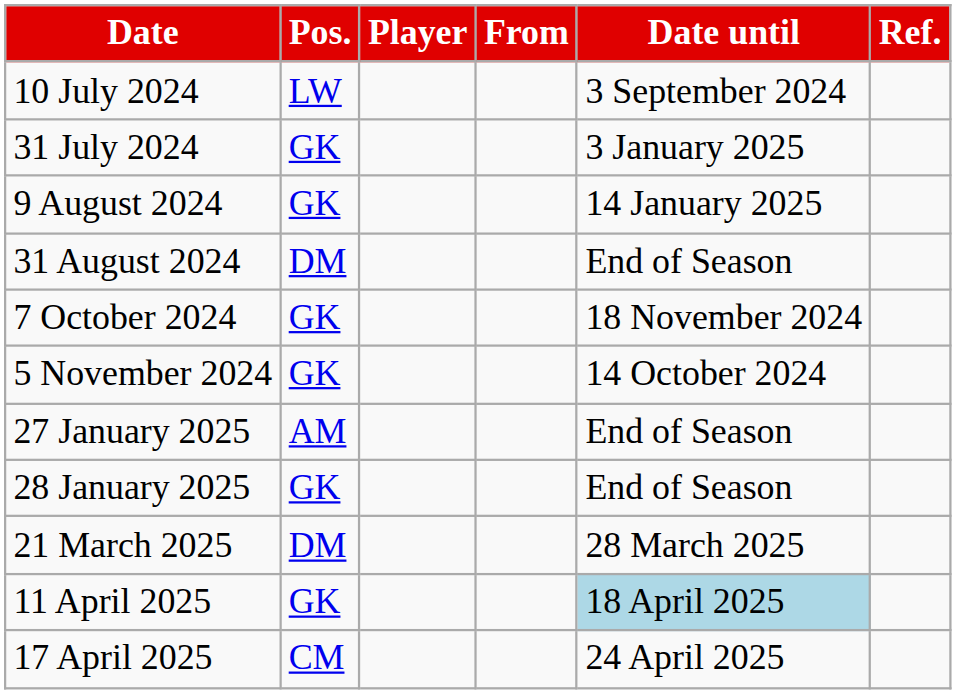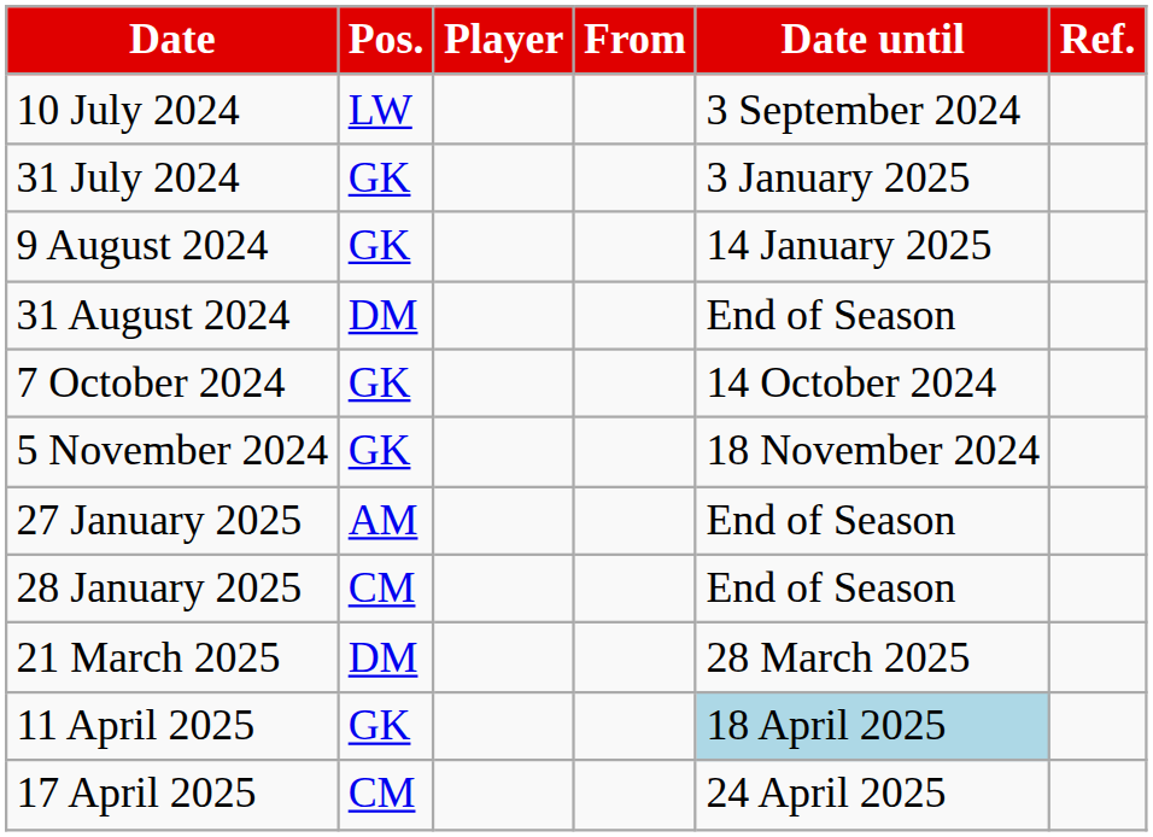 <table class="wikitable plainrowheaders sortable">
 <tr>
 <th style="background:#E00000;color:#fff;">Date</th>
 <th style="background:#E00000;color:#fff;">Pos.</th>
 <th style="background:#E00000;color:#fff;">Player</th>
 <th style="background:#E00000;color:#fff;">From</th>
 <th style="background:#E00000;color:#fff;">Date until</th>
 <th style="background:#E00000;color:#fff;">Ref.</th>
 </tr>
 <tr>
 <td>10 July 2024</td>
 <td><a href='#'>LW</a></td>
 <td></td>
 <td></td>
 <td>3 September 2024</td>
 <td></td>
 </tr>
 <tr>
 <td>31 July 2024</td>
 <td><a href='#'>GK</a></td>
 <td></td>
 <td></td>
 <td>3 January 2025</td>
 <td></td>
 </tr>
 <tr>
 <td>9 August 2024</td>
 <td><a href='#'>GK</a></td>
 <td></td>
 <td></td>
 <td>14 January 2025</td>
 <td></td>
 </tr>
 <tr>
 <td>31 August 2024</td>
 <td><a href='#'>DM</a></td>
 <td></td>
 <td></td>
 <td>End of Season</td>
 <td></td>
 </tr>
 <tr>
 <td>7 October 2024</td>
 <td><a href='#'>GK</a></td>
 <td></td>
 <td></td>
-<td>18 November 2024</td>
+<td>14 October 2024</td>
 <td></td>
 </tr>
 <tr>
 <td>5 November 2024</td>
 <td><a href='#'>GK</a></td>
 <td></td>
 <td></td>
-<td>14 October 2024</td>
+<td>18 November 2024</td>
 <td></td>
 </tr>
 <tr>
 <td>27 January 2025</td>
 <td><a href='#'>AM</a></td>
 <td></td>
 <td></td>
 <td>End of Season</td>
 <td></td>
 </tr>
 <tr>
 <td>28 January 2025</td>
-<td><a href='#'>GK</a></td>
+<td><a href='#'>CM</a></td>
 <td></td>
 <td></td>
 <td>End of Season</td>
 <td></td>
 </tr>
 <tr>
 <td>21 March 2025</td>
 <td><a href='#'>DM</a></td>
 <td></td>
 <td></td>
 <td>28 March 2025</td>
 <td></td>
 </tr>
 <tr>
 <td>11 April 2025</td>
 <td><a href='#'>GK</a></td>
 <td></td>
 <td></td>
 <td style="background: lightblue;">18 April 2025</td>
 <td></td>
 </tr>
 <tr>
 <td>17 April 2025</td>
 <td><a href='#'>CM</a></td>
 <td></td>
 <td></td>
 <td>24 April 2025</td>
 <td></td>
 </tr>
 </table>
